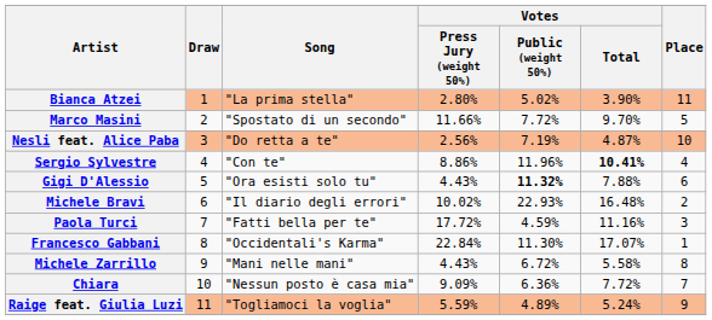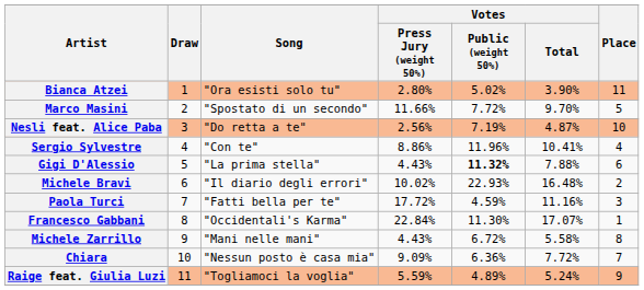 <table class="sortable wikitable plainrowheaders" style="text-align:center">
 <tr>
 </tr>
 <tr>
 <th rowspan="2">Artist</th>
 <th rowspan="2">Draw</th>
 <th rowspan="2">Song</th>
 <th colspan="3" class="unsortable">Votes</th>
 <th rowspan="2">Place</th>
 </tr>
 <tr>
 <th style="width:6em;">Press Jury<br><small>(weight 50%)</small></th>
 <th style="width:6em;">Public<br><small>(weight 50%)</small></th>
 <th style="width:6em;">Total</th>
 </tr>
 <tr style="background:#f9b993">
 <th scope="row"><a href='#'>Bianca Atzei</a></th>
 <td>1</td>
-<td align="left">"La prima stella"</td>
+<td align="left">"Ora esisti solo tu"</td>
 <td>2.80%</td>
 <td>5.02%</td>
 <td>3.90%</td>
 <td>11</td>
 </tr>
 <tr>
 <th scope="row"><a href='#'>Marco Masini</a></th>
 <td>2</td>
 <td align="left">"Spostato di un secondo"</td>
 <td>11.66%</td>
 <td>7.72%</td>
 <td>9.70%</td>
 <td>5</td>
 </tr>
 <tr style="background:#f9b993">
 <th scope="row"><a href='#'>Nesli</a> feat. <a href='#'>Alice Paba</a></th>
 <td>3</td>
 <td align="left">"Do retta a te"</td>
 <td>2.56%</td>
 <td>7.19%</td>
 <td>4.87%</td>
 <td>10</td>
 </tr>
 <tr>
 <th scope="row"><a href='#'>Sergio Sylvestre</a></th>
 <td>4</td>
 <td align="left">"Con te"</td>
 <td>8.86%</td>
 <td>11.96%</td>
-<td><strong>10.41%</strong></td>
+<td>10.41%</td>
 <td>4</td>
 </tr>
 <tr>
 <th scope="row"><a href='#'>Gigi D'Alessio</a></th>
 <td>5</td>
-<td align="left">"Ora esisti solo tu"</td>
+<td align="left">"La prima stella"</td>
 <td>4.43%</td>
 <td><strong>11.32%</strong></td>
 <td>7.88%</td>
 <td>6</td>
 </tr>
 <tr>
 <th scope="row"><a href='#'>Michele Bravi</a></th>
 <td>6</td>
 <td align="left">"Il diario degli errori"</td>
 <td>10.02%</td>
 <td>22.93%</td>
 <td>16.48%</td>
 <td>2</td>
 </tr>
 <tr>
 <th scope="row"><a href='#'>Paola Turci</a></th>
 <td>7</td>
 <td align="left">"Fatti bella per te"</td>
 <td>17.72%</td>
 <td>4.59%</td>
 <td>11.16%</td>
 <td>3</td>
 </tr>
 <tr>
 <th scope="row"><a href='#'>Francesco Gabbani</a></th>
 <td>8</td>
 <td align="left">"Occidentali's Karma"</td>
 <td>22.84%</td>
 <td>11.30%</td>
 <td>17.07%</td>
 <td>1</td>
 </tr>
 <tr>
 <th scope="row"><a href='#'>Michele Zarrillo</a></th>
 <td>9</td>
 <td align="left">"Mani nelle mani"</td>
 <td>4.43%</td>
 <td>6.72%</td>
 <td>5.58%</td>
 <td>8</td>
 </tr>
 <tr>
 <th scope="row"><a href='#'>Chiara</a></th>
 <td>10</td>
 <td align="left">"Nessun posto è casa mia"</td>
 <td>9.09%</td>
 <td>6.36%</td>
 <td>7.72%</td>
 <td>7</td>
 </tr>
 <tr style="background:#f9b993">
 <th scope="row"><a href='#'>Raige</a> feat. <a href='#'>Giulia Luzi</a></th>
 <td>11</td>
 <td align="left">"Togliamoci la voglia"</td>
 <td>5.59%</td>
 <td>4.89%</td>
 <td>5.24%</td>
 <td>9</td>
 </tr>
 <tr>
 </tr>
 </table>
